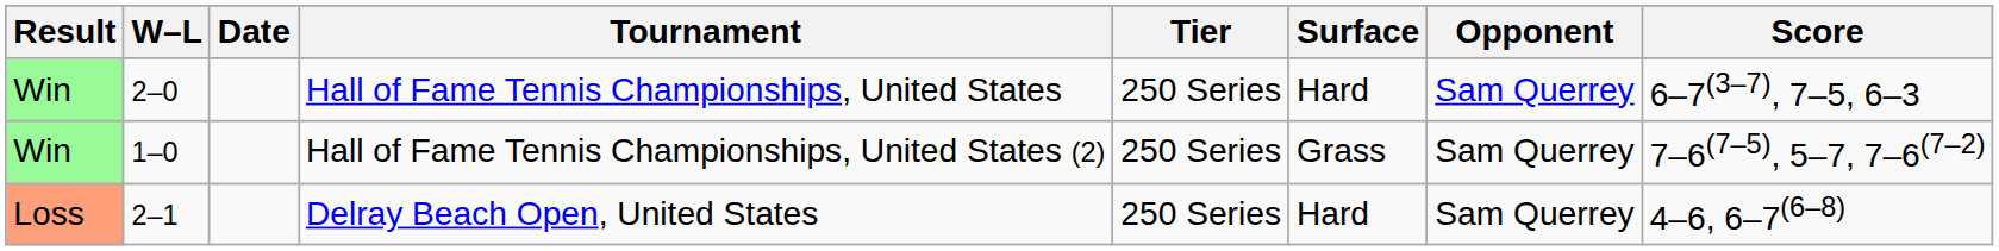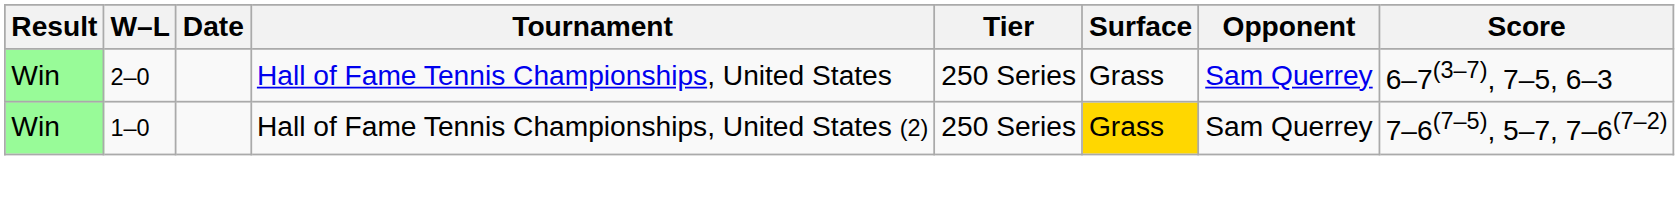 <table class="sortable wikitable">
 <tr>
 <th>Result</th>
 <th class="unsortable">W–L</th>
 <th>Date</th>
 <th>Tournament</th>
 <th>Tier</th>
 <th>Surface</th>
 <th>Opponent</th>
 <th class="unsortable">Score</th>
 </tr>
 <tr>
 <td bgcolor=98FB98>Win</td>
 <td><small>2–0</small></td>
 <td><a href='#'></a></td>
 <td><a href='#'>Hall of Fame Tennis Championships</a>, United States</td>
 <td>250 Series</td>
-<td>Hard</td>
+<td>Grass</td>
 <td> <a href='#'>Sam Querrey</a></td>
 <td>6–7<sup>(3–7)</sup>, 7–5, 6–3</td>
 </tr>
 <tr>
 <td bgcolor=98FB98>Win</td>
 <td><small>1–0</small></td>
 <td><a href='#'></a></td>
 <td>Hall of Fame Tennis Championships, United States <small>(2)</small></td>
 <td>250 Series</td>
-<td>Grass</td>
+<td style="background: gold;">Grass</td>
 <td> Sam Querrey</td>
 <td>7–6<sup>(7–5)</sup>, 5–7, 7–6<sup>(7–2)</sup></td>
 </tr>
-<tr>
-<td bgcolor=FFA07A>Loss</td>
-<td><small>2–1</small></td>
-<td><a href='#'></a></td>
-<td><a href='#'>Delray Beach Open</a>, United States</td>
-<td>250 Series</td>
-<td>Hard</td>
-<td> Sam Querrey</td>
-<td>4–6, 6–7<sup>(6–8)</sup></td>
-</tr>
 </table>
